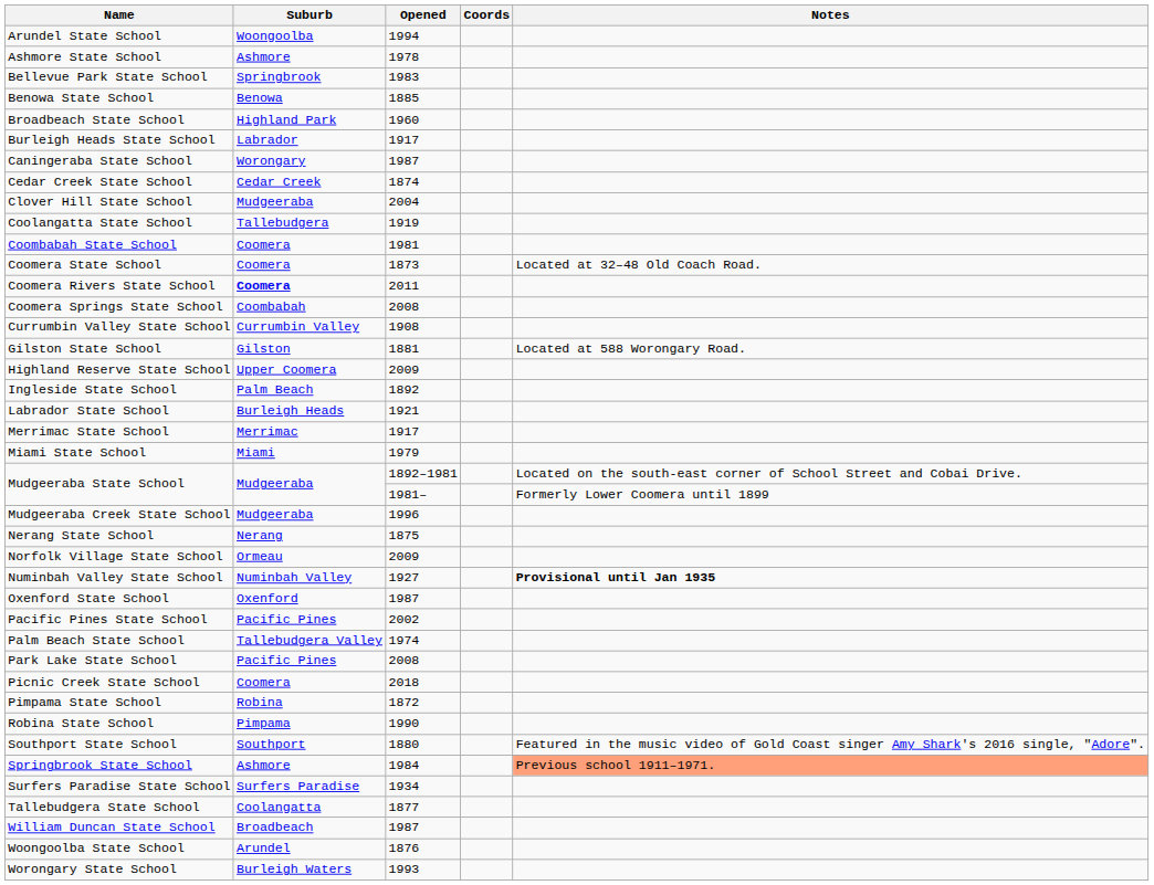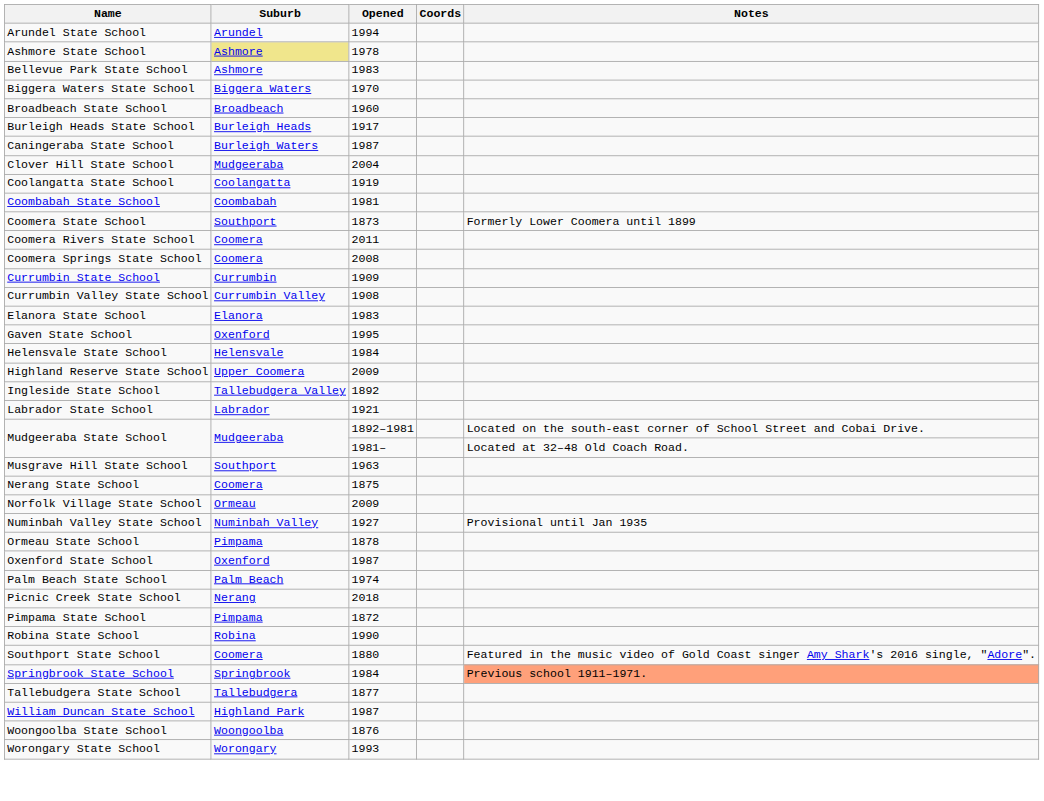 <table class="wikitable sortable">
 <tr>
 <th>Name</th>
 <th>Suburb</th>
 <th>Opened</th>
 <th>Coords</th>
 <th>Notes</th>
 </tr>
 <tr>
 <td>Arundel State School</td>
-<td><a href='#'>Woongoolba</a></td>
+<td><a href='#'>Arundel</a></td>
 <td>1994</td>
 <td></td>
 <td></td>
 </tr>
 <tr>
 <td>Ashmore State School</td>
-<td><a href='#'>Ashmore</a></td>
+<td style="background: khaki;"><a href='#'>Ashmore</a></td>
 <td>1978</td>
 <td></td>
 <td></td>
 </tr>
 <tr>
 <td>Bellevue Park State School</td>
-<td><a href='#'>Springbrook</a></td>
+<td><a href='#'>Ashmore</a></td>
 <td>1983</td>
 <td></td>
 <td></td>
 </tr>
 <tr>
-<td>Benowa State School</td>
-<td><a href='#'>Benowa</a></td>
-<td>1885</td>
+<td>Biggera Waters State School</td>
+<td><a href='#'>Biggera Waters</a></td>
+<td>1970</td>
 <td></td>
 <td></td>
 </tr>
 <tr>
 <td>Broadbeach State School</td>
-<td><a href='#'>Highland Park</a></td>
+<td><a href='#'>Broadbeach</a></td>
 <td>1960</td>
 <td></td>
 <td></td>
 </tr>
 <tr>
 <td>Burleigh Heads State School</td>
-<td><a href='#'>Labrador</a></td>
+<td><a href='#'>Burleigh Heads</a></td>
 <td>1917</td>
 <td></td>
 <td></td>
 </tr>
 <tr>
 <td>Caningeraba State School</td>
-<td><a href='#'>Worongary</a></td>
+<td><a href='#'>Burleigh Waters</a></td>
 <td>1987</td>
-<td></td>
-<td></td>
-</tr>
-<tr>
-<td>Cedar Creek State School</td>
-<td><a href='#'>Cedar Creek</a></td>
-<td>1874</td>
 <td></td>
 <td></td>
 </tr>
 <tr>
 <td>Clover Hill State School</td>
 <td><a href='#'>Mudgeeraba</a></td>
 <td>2004</td>
 <td></td>
 <td></td>
 </tr>
 <tr>
 <td>Coolangatta State School</td>
-<td><a href='#'>Tallebudgera</a></td>
+<td><a href='#'>Coolangatta</a></td>
 <td>1919</td>
 <td></td>
 <td></td>
 </tr>
 <tr>
 <td><a href='#'>Coombabah State School</a></td>
-<td><a href='#'>Coomera</a></td>
+<td><a href='#'>Coombabah</a></td>
 <td>1981</td>
 <td></td>
 <td></td>
 </tr>
 <tr>
 <td>Coomera State School</td>
-<td><a href='#'>Coomera</a></td>
+<td><a href='#'>Southport</a></td>
 <td>1873</td>
 <td></td>
-<td>Located at 32–48 Old Coach Road.</td>
+<td>Formerly Lower Coomera until 1899</td>
 </tr>
 <tr>
 <td>Coomera Rivers State School</td>
-<td><strong><a href='#'>Coomera</a></strong></td>
+<td><a href='#'>Coomera</a></td>
 <td>2011</td>
 <td></td>
 <td></td>
 </tr>
 <tr>
 <td>Coomera Springs State School</td>
-<td><a href='#'>Coombabah</a></td>
+<td><a href='#'>Coomera</a></td>
 <td>2008</td>
+<td></td>
+<td></td>
+</tr>
+<tr>
+<td><a href='#'>Currumbin State School</a></td>
+<td><a href='#'>Currumbin</a></td>
+<td>1909</td>
 <td></td>
 <td></td>
 </tr>
 <tr>
 <td>Currumbin Valley State School</td>
 <td><a href='#'>Currumbin Valley</a></td>
 <td>1908</td>
 <td></td>
 <td></td>
 </tr>
 <tr>
-<td>Gilston State School</td>
-<td><a href='#'>Gilston</a></td>
-<td>1881</td>
+<td>Elanora State School</td>
+<td><a href='#'>Elanora</a></td>
+<td>1983</td>
 <td></td>
-<td>Located at 588 Worongary Road.</td>
+<td></td>
+</tr>
+<tr>
+<td>Gaven State School</td>
+<td><a href='#'>Oxenford</a></td>
+<td>1995</td>
+<td></td>
+<td></td>
+</tr>
+<tr>
+<td>Helensvale State School</td>
+<td><a href='#'>Helensvale</a></td>
+<td>1984</td>
+<td></td>
+<td></td>
 </tr>
 <tr>
 <td>Highland Reserve State School</td>
 <td><a href='#'>Upper Coomera</a></td>
 <td>2009</td>
 <td></td>
 <td></td>
 </tr>
 <tr>
 <td>Ingleside State School</td>
-<td><a href='#'>Palm Beach</a></td>
+<td><a href='#'>Tallebudgera Valley</a></td>
 <td>1892</td>
 <td></td>
 <td></td>
 </tr>
 <tr>
 <td>Labrador State School</td>
-<td><a href='#'>Burleigh Heads</a></td>
+<td><a href='#'>Labrador</a></td>
 <td>1921</td>
-<td></td>
-<td></td>
-</tr>
-<tr>
-<td>Merrimac State School</td>
-<td><a href='#'>Merrimac</a></td>
-<td>1917</td>
-<td></td>
-<td></td>
-</tr>
-<tr>
-<td>Miami State School</td>
-<td><a href='#'>Miami</a></td>
-<td>1979</td>
 <td></td>
 <td></td>
 </tr>
 <tr>
 <td rowspan="2">Mudgeeraba State School</td>
 <td rowspan="2"><a href='#'>Mudgeeraba</a></td>
 <td>1892–1981</td>
 <td></td>
 <td>Located on the south-east corner of School Street and Cobai Drive.</td>
 </tr>
 <tr>
 <td>1981–</td>
 <td></td>
-<td>Formerly Lower Coomera until 1899</td>
+<td>Located at 32–48 Old Coach Road.</td>
 </tr>
 <tr>
-<td>Mudgeeraba Creek State School</td>
-<td><a href='#'>Mudgeeraba</a></td>
-<td>1996</td>
+<td>Musgrave Hill State School</td>
+<td><a href='#'>Southport</a></td>
+<td>1963</td>
 <td></td>
 <td></td>
 </tr>
 <tr>
 <td>Nerang State School</td>
-<td><a href='#'>Nerang</a></td>
+<td><a href='#'>Coomera</a></td>
 <td>1875</td>
 <td></td>
 <td></td>
 </tr>
 <tr>
 <td>Norfolk Village State School</td>
 <td><a href='#'>Ormeau</a></td>
 <td>2009</td>
 <td></td>
 <td></td>
 </tr>
 <tr>
 <td>Numinbah Valley State School</td>
 <td><a href='#'>Numinbah Valley</a></td>
 <td>1927</td>
 <td></td>
-<td><strong>Provisional until Jan 1935</strong></td>
+<td>Provisional until Jan 1935</td>
+</tr>
+<tr>
+<td>Ormeau State School</td>
+<td><a href='#'>Pimpama</a></td>
+<td>1878</td>
+<td></td>
+<td></td>
 </tr>
 <tr>
 <td>Oxenford State School</td>
 <td><a href='#'>Oxenford</a></td>
 <td>1987</td>
 <td></td>
 <td></td>
 </tr>
 <tr>
-<td>Pacific Pines State School</td>
-<td><a href='#'>Pacific Pines</a></td>
-<td>2002</td>
-<td></td>
-<td></td>
-</tr>
-<tr>
 <td>Palm Beach State School</td>
-<td><a href='#'>Tallebudgera Valley</a></td>
+<td><a href='#'>Palm Beach</a></td>
 <td>1974</td>
 <td></td>
 <td></td>
 </tr>
 <tr>
-<td>Park Lake State School</td>
-<td><a href='#'>Pacific Pines</a></td>
-<td>2008</td>
-<td></td>
-<td></td>
-</tr>
-<tr>
 <td>Picnic Creek State School</td>
-<td><a href='#'>Coomera</a></td>
+<td><a href='#'>Nerang</a></td>
 <td>2018</td>
 <td></td>
 <td></td>
 </tr>
 <tr>
 <td>Pimpama State School</td>
-<td><a href='#'>Robina</a></td>
+<td><a href='#'>Pimpama</a></td>
 <td>1872</td>
 <td></td>
 <td></td>
 </tr>
 <tr>
 <td>Robina State School</td>
-<td><a href='#'>Pimpama</a></td>
+<td><a href='#'>Robina</a></td>
 <td>1990</td>
 <td></td>
 <td></td>
 </tr>
 <tr>
 <td>Southport State School</td>
-<td><a href='#'>Southport</a></td>
+<td><a href='#'>Coomera</a></td>
 <td>1880</td>
 <td></td>
 <td>Featured in the music video of Gold Coast singer <a href='#'>Amy Shark</a>'s 2016 single, "<a href='#'>Adore</a>".</td>
 </tr>
 <tr>
 <td><a href='#'>Springbrook State School</a></td>
-<td><a href='#'>Ashmore</a></td>
+<td><a href='#'>Springbrook</a></td>
 <td>1984</td>
 <td></td>
 <td style="background: lightsalmon;">Previous school 1911–1971.</td>
 </tr>
 <tr>
-<td>Surfers Paradise State School</td>
-<td><a href='#'>Surfers Paradise</a></td>
-<td>1934</td>
-<td></td>
-<td></td>
-</tr>
-<tr>
 <td>Tallebudgera State School</td>
-<td><a href='#'>Coolangatta</a></td>
+<td><a href='#'>Tallebudgera</a></td>
 <td>1877</td>
 <td></td>
 <td></td>
 </tr>
 <tr>
 <td><a href='#'>William Duncan State School</a></td>
-<td><a href='#'>Broadbeach</a></td>
+<td><a href='#'>Highland Park</a></td>
 <td>1987</td>
 <td></td>
 <td></td>
 </tr>
 <tr>
 <td>Woongoolba State School</td>
-<td><a href='#'>Arundel</a></td>
+<td><a href='#'>Woongoolba</a></td>
 <td>1876</td>
 <td></td>
 <td></td>
 </tr>
 <tr>
 <td>Worongary State School</td>
-<td><a href='#'>Burleigh Waters</a></td>
+<td><a href='#'>Worongary</a></td>
 <td>1993</td>
 <td></td>
 <td></td>
 </tr>
 </table>
